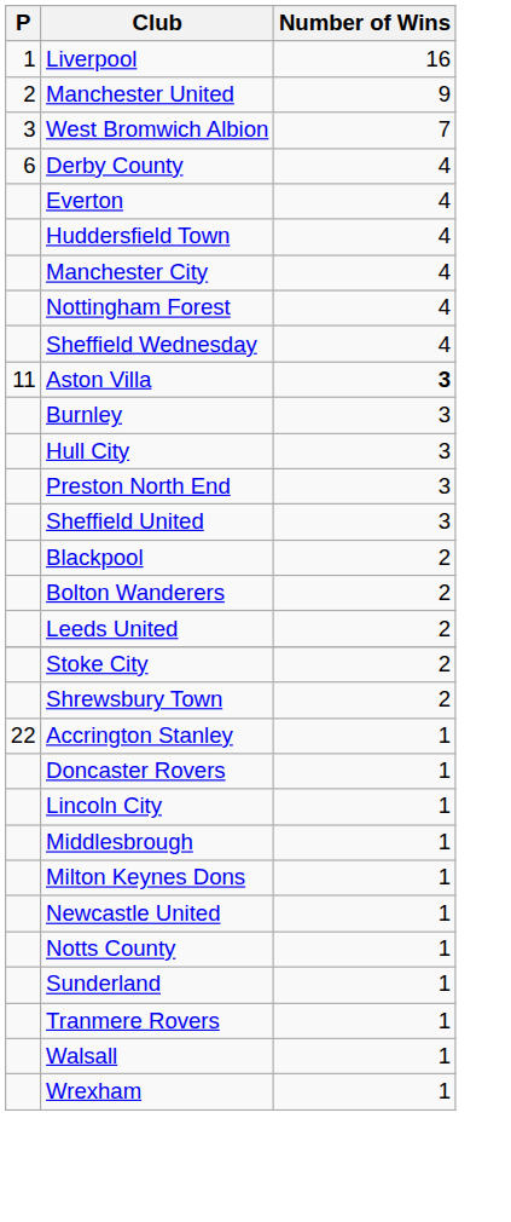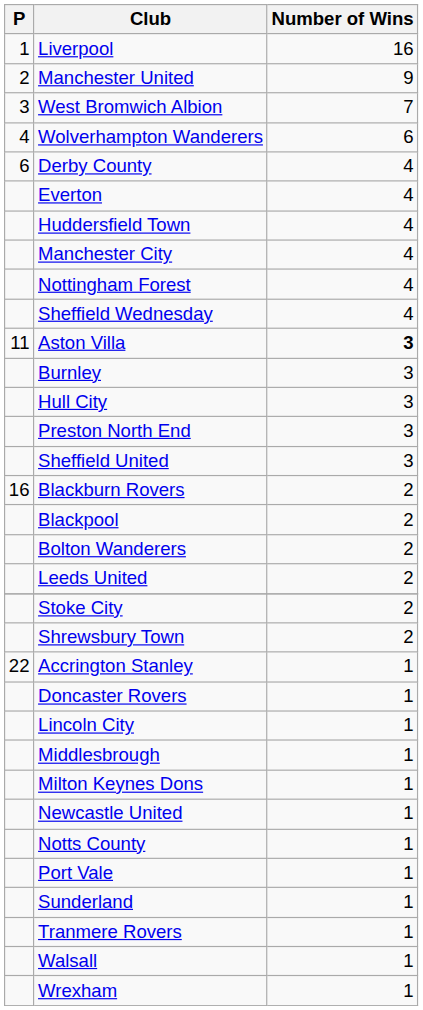 <table class="wikitable" style="text-align: right;">
 <tr>
 <th>P</th>
 <th>Club</th>
 <th>Number of Wins</th>
 </tr>
 <tr>
 <td>1</td>
 <td align=left><a href='#'>Liverpool</a></td>
 <td>16</td>
 </tr>
 <tr>
 <td>2</td>
 <td align=left><a href='#'>Manchester United</a></td>
 <td>9</td>
 </tr>
 <tr>
 <td>3</td>
 <td align=left><a href='#'>West Bromwich Albion</a></td>
 <td>7</td>
+</tr>
+<tr>
+<td>4</td>
+<td align=left><a href='#'>Wolverhampton Wanderers</a></td>
+<td>6</td>
 </tr>
 <tr>
 <td>6</td>
 <td align=left><a href='#'>Derby County</a></td>
 <td>4</td>
 </tr>
 <tr>
 <td></td>
 <td align=left><a href='#'>Everton</a></td>
 <td>4</td>
 </tr>
 <tr>
 <td></td>
 <td align=left><a href='#'>Huddersfield Town</a></td>
 <td>4</td>
 </tr>
 <tr>
 <td></td>
 <td align=left><a href='#'>Manchester City</a></td>
 <td>4</td>
 </tr>
 <tr>
 <td></td>
 <td align=left><a href='#'>Nottingham Forest</a></td>
 <td>4</td>
 </tr>
 <tr>
 <td></td>
 <td align=left><a href='#'>Sheffield Wednesday</a></td>
 <td>4</td>
 </tr>
 <tr>
 <td>11</td>
 <td align=left><a href='#'>Aston Villa</a></td>
 <td><strong>3</strong></td>
 </tr>
 <tr>
 <td></td>
 <td align=left><a href='#'>Burnley</a></td>
 <td>3</td>
 </tr>
 <tr>
 <td></td>
 <td align=left><a href='#'>Hull City</a></td>
 <td>3</td>
 </tr>
 <tr>
 <td></td>
 <td align=left><a href='#'>Preston North End</a></td>
 <td>3</td>
 </tr>
 <tr>
 <td></td>
 <td align=left><a href='#'>Sheffield United</a></td>
 <td>3</td>
+</tr>
+<tr>
+<td>16</td>
+<td align=left><a href='#'>Blackburn Rovers</a></td>
+<td>2</td>
 </tr>
 <tr>
 <td></td>
 <td align=left><a href='#'>Blackpool</a></td>
 <td>2</td>
 </tr>
 <tr>
 <td></td>
 <td align=left><a href='#'>Bolton Wanderers</a></td>
 <td>2</td>
 </tr>
 <tr>
 <td></td>
 <td align=left><a href='#'>Leeds United</a></td>
 <td>2</td>
 </tr>
 <tr>
 </tr>
 <tr>
 <td></td>
 <td align=left><a href='#'>Stoke City</a></td>
 <td>2</td>
 </tr>
 <tr>
 <td></td>
 <td align=left><a href='#'>Shrewsbury Town</a></td>
 <td>2</td>
 </tr>
 <tr>
 <td>22</td>
 <td align=left><a href='#'>Accrington Stanley</a></td>
 <td>1</td>
 </tr>
 <tr>
 <td></td>
 <td align=left><a href='#'>Doncaster Rovers</a></td>
 <td>1</td>
 </tr>
 <tr>
 <td></td>
 <td align=left><a href='#'>Lincoln City</a></td>
 <td>1</td>
 </tr>
 <tr>
 <td></td>
 <td align=left><a href='#'>Middlesbrough</a></td>
 <td>1</td>
 </tr>
 <tr>
 <td></td>
 <td align=left><a href='#'>Milton Keynes Dons</a></td>
 <td>1</td>
 </tr>
 <tr>
 <td></td>
 <td align=left><a href='#'>Newcastle United</a></td>
 <td>1</td>
 </tr>
 <tr>
 <td></td>
 <td align=left><a href='#'>Notts County</a></td>
 <td>1</td>
 </tr>
 <tr>
 <td></td>
+<td align=left><a href='#'>Port Vale</a></td>
+<td>1</td>
+</tr>
+<tr>
+<td></td>
 <td align=left><a href='#'>Sunderland</a></td>
 <td>1</td>
 </tr>
 <tr>
 <td></td>
 <td align=left><a href='#'>Tranmere Rovers</a></td>
 <td>1</td>
 </tr>
 <tr>
 <td></td>
 <td align=left><a href='#'>Walsall</a></td>
 <td>1</td>
 </tr>
 <tr>
 <td></td>
 <td align=left><a href='#'>Wrexham</a></td>
 <td>1</td>
 </tr>
 </table>
